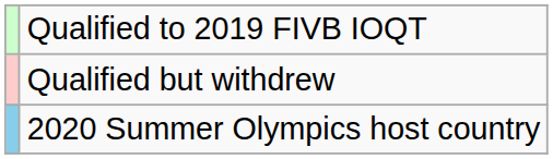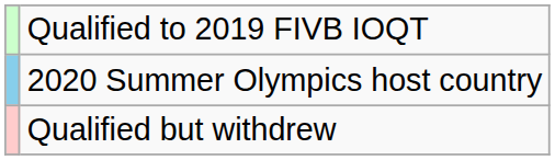 <table class="wikitable">
 <tr>
 <td style="background: #ccffcc;"></td>
 <td>Qualified to 2019 FIVB IOQT</td>
 </tr>
 <tr>
+<td style="background: #87ceeb;"></td>
+<td>2020 Summer Olympics host country</td>
+</tr>
+<tr>
 <td style="background: #ffcccc;"></td>
 <td>Qualified but withdrew</td>
 </tr>
-<tr>
-<td style="background: #87ceeb;"></td>
-<td>2020 Summer Olympics host country</td>
-</tr>
 </table>
